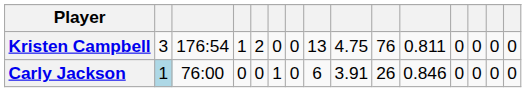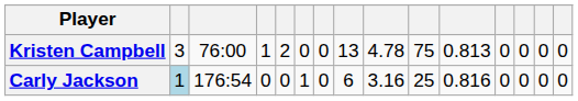 <table class="wikitable sortable" style="text-align:center">
 <tr>
 </tr>
 <tr>
 <th scope="col">Player</th>
 <th scope="col"></th>
 <th scope="col"></th>
 <th scope="col"></th>
 <th scope="col"></th>
 <th scope="col"></th>
 <th scope="col"></th>
 <th scope="col"></th>
 <th scope="col"></th>
 <th scope="col"></th>
 <th scope="col"></th>
 <th scope="col"></th>
 <th scope="col"></th>
 <th scope="col"></th>
 <th scope="col"></th>
 </tr>
 <tr>
 <th scope="row" style="text-align:left;"><a href='#'>Kristen Campbell</a></th>
 <td>3</td>
-<td>176:54</td>
+<td>76:00</td>
 <td>1</td>
 <td>2</td>
 <td>0</td>
 <td>0</td>
 <td>13</td>
-<td>4.75</td>
-<td>76</td>
-<td>0.811</td>
+<td>4.78</td>
+<td>75</td>
+<td>0.813</td>
 <td>0</td>
 <td>0</td>
 <td>0</td>
 <td>0</td>
 </tr>
 <tr>
 <th scope="row" style="text-align:left;"><a href='#'>Carly Jackson</a></th>
 <td style="background: lightblue;">1</td>
-<td>76:00</td>
+<td>176:54</td>
 <td>0</td>
 <td>0</td>
 <td>1</td>
 <td>0</td>
 <td>6</td>
-<td>3.91</td>
-<td>26</td>
-<td>0.846</td>
+<td>3.16</td>
+<td>25</td>
+<td>0.816</td>
 <td>0</td>
 <td>0</td>
 <td>0</td>
 <td>0</td>
 </tr>
 </table>
